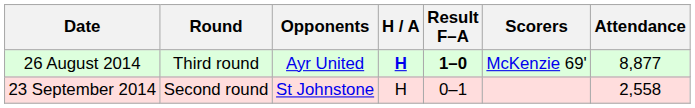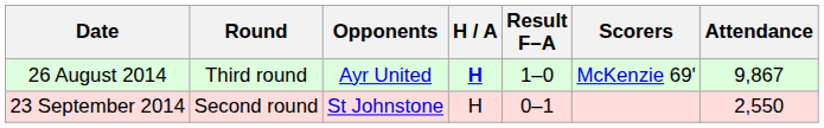 <table class="wikitable" style="text-align:center">
 <tr>
 <th>Date</th>
 <th>Round</th>
 <th>Opponents</th>
 <th>H / A</th>
 <th>Result<br>F–A</th>
 <th>Scorers</th>
 <th>Attendance</th>
 </tr>
 <tr bgcolor=#ddffdd>
 <td>26 August 2014</td>
 <td>Third round</td>
 <td><a href='#'>Ayr United</a></td>
 <td><strong><a href='#'>H</a></strong></td>
-<td><strong>1–0</strong></td>
+<td>1–0</td>
 <td><a href='#'>McKenzie</a> 69'</td>
-<td>8,877</td>
+<td>9,867</td>
 </tr>
 <tr bgcolor=#ffdddd>
 <td>23 September 2014</td>
 <td>Second round</td>
 <td><a href='#'>St Johnstone</a></td>
 <td>H</td>
 <td>0–1</td>
 <td></td>
-<td>2,558</td>
+<td>2,550</td>
 </tr>
 </table>
